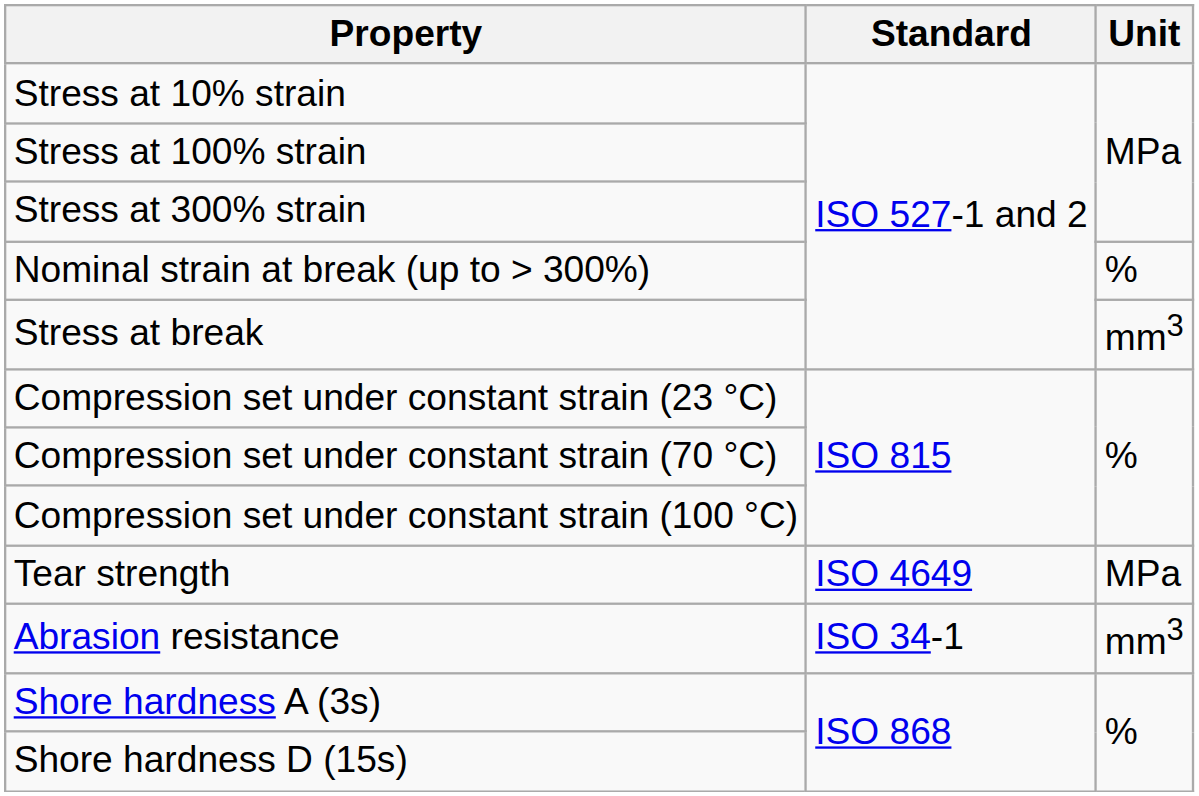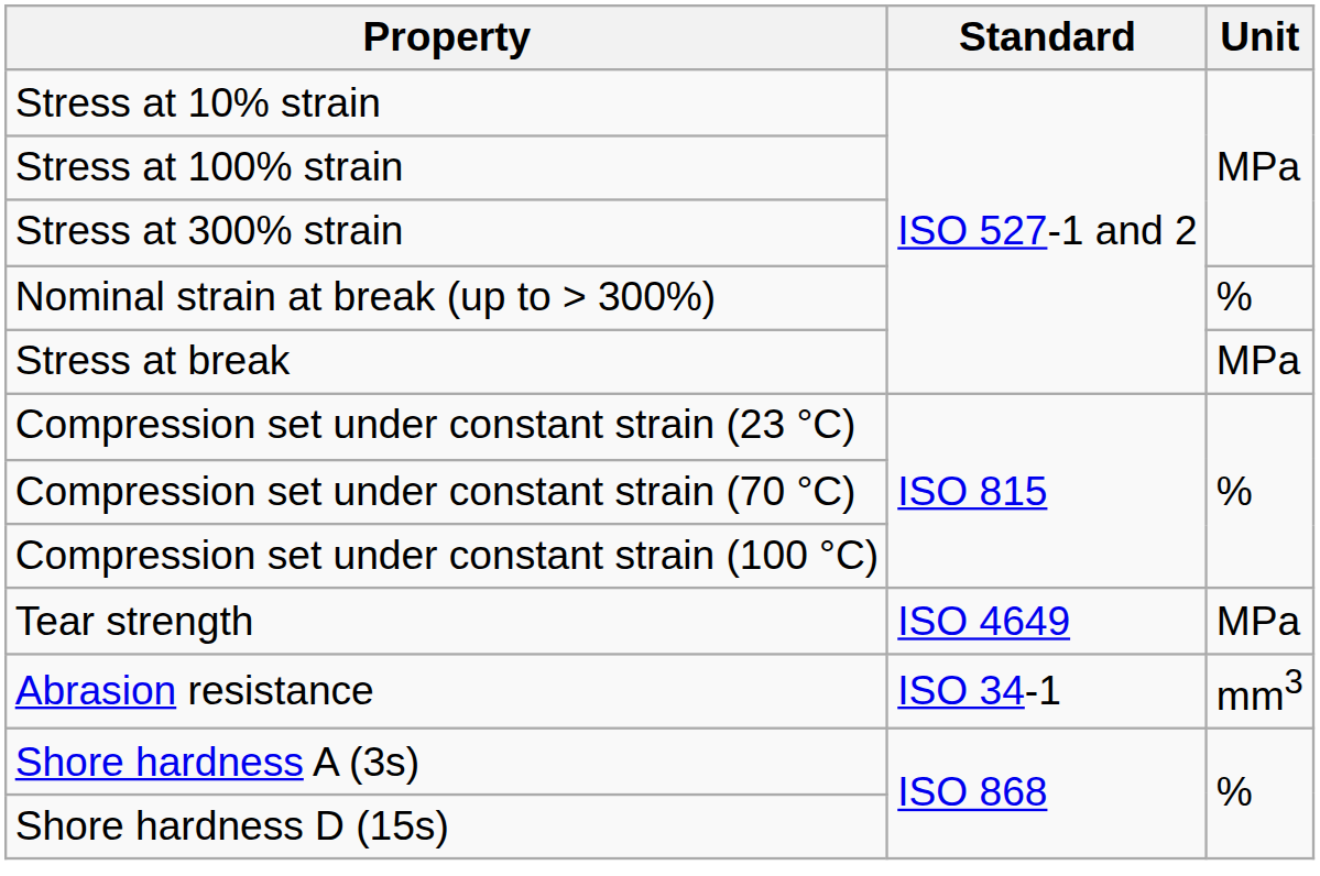 <table class="wikitable">
 <tr>
 <th>Property</th>
 <th>Standard</th>
 <th>Unit</th>
 </tr>
 <tr>
 <td>Stress at 10% strain</td>
 <td rowspan="5"><a href='#'>ISO 527</a>-1 and 2</td>
 <td rowspan="3">MPa</td>
 </tr>
 <tr>
 <td>Stress at 100% strain</td>
 </tr>
 <tr>
 <td>Stress at 300% strain</td>
 </tr>
 <tr>
 <td>Nominal strain at break (up to > 300%)</td>
 <td>%</td>
 </tr>
 <tr>
 <td>Stress at break</td>
-<td>mm<sup>3</sup></td>
+<td>MPa</td>
 </tr>
 <tr>
 <td>Compression set under constant strain (23 °C)</td>
 <td rowspan="3"><a href='#'>ISO 815</a></td>
 <td rowspan="3">%</td>
 </tr>
 <tr>
 <td>Compression set under constant strain (70 °C)</td>
 </tr>
 <tr>
 <td>Compression set under constant strain (100 °C)</td>
 </tr>
 <tr>
 <td>Tear strength</td>
 <td><a href='#'>ISO 4649</a></td>
 <td>MPa</td>
 </tr>
 <tr>
 <td><a href='#'>Abrasion</a> resistance</td>
 <td><a href='#'>ISO 34</a>-1</td>
 <td>mm<sup>3</sup></td>
 </tr>
 <tr>
 <td><a href='#'>Shore hardness</a> A (3s)</td>
 <td rowspan="2"><a href='#'>ISO 868</a></td>
 <td rowspan="2">%</td>
 </tr>
 <tr>
 <td>Shore hardness D (15s)</td>
 </tr>
 </table>
